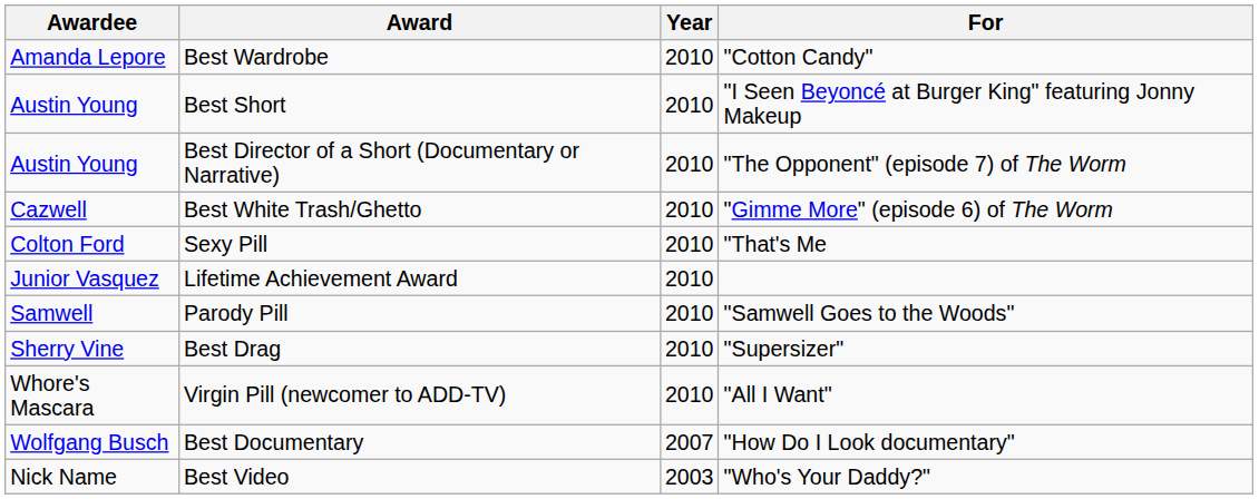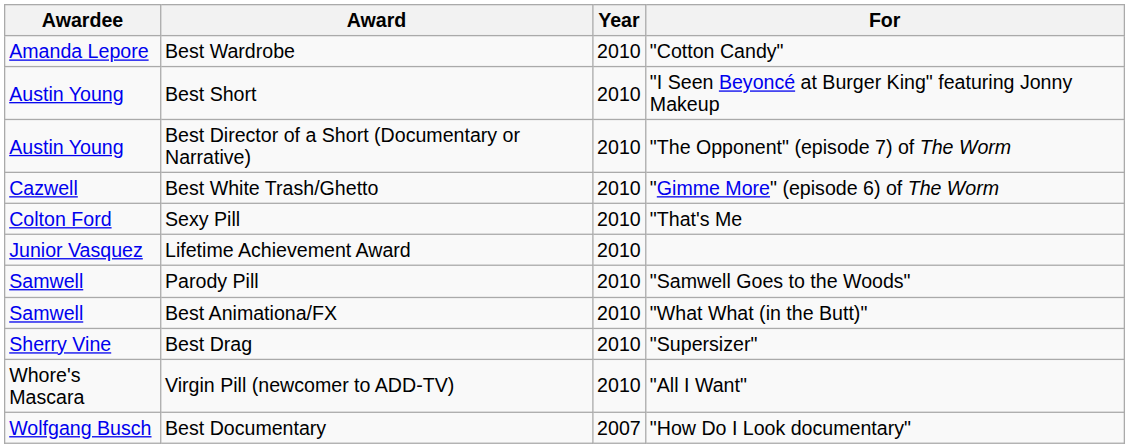 <table class="wikitable sortable" style="font-size: 95%">
 <tr>
 <th>Awardee</th>
 <th>Award</th>
 <th>Year</th>
 <th>For</th>
 </tr>
 <tr>
 <td><a href='#'>Amanda Lepore</a></td>
 <td>Best Wardrobe</td>
 <td>2010</td>
 <td>"Cotton Candy"</td>
 </tr>
 <tr>
 <td><a href='#'>Austin Young</a></td>
 <td>Best Short</td>
 <td>2010</td>
 <td>"I Seen <a href='#'>Beyoncé</a> at Burger King" featuring Jonny Makeup</td>
 </tr>
 <tr>
 <td><a href='#'>Austin Young</a></td>
 <td>Best Director of a Short (Documentary or Narrative)</td>
 <td>2010</td>
 <td>"The Opponent" (episode 7) of <em>The Worm</em></td>
 </tr>
 <tr>
 <td><a href='#'>Cazwell</a></td>
 <td>Best White Trash/Ghetto</td>
 <td>2010</td>
 <td>"<a href='#'>Gimme More</a>" (episode 6) of <em>The Worm</em></td>
 </tr>
 <tr>
 <td><a href='#'>Colton Ford</a></td>
 <td>Sexy Pill</td>
 <td>2010</td>
 <td>"That's Me</td>
 </tr>
 <tr>
 <td><a href='#'>Junior Vasquez</a></td>
 <td>Lifetime Achievement Award</td>
 <td>2010</td>
 <td></td>
 </tr>
 <tr>
 <td><a href='#'>Samwell</a></td>
 <td>Parody Pill</td>
 <td>2010</td>
 <td>"Samwell Goes to the Woods"</td>
 </tr>
 <tr>
+<td><a href='#'>Samwell</a></td>
+<td>Best Animationa/FX</td>
+<td>2010</td>
+<td>"What What (in the Butt)"</td>
+</tr>
+<tr>
 <td><a href='#'>Sherry Vine</a></td>
 <td>Best Drag</td>
 <td>2010</td>
 <td>"Supersizer"</td>
 </tr>
 <tr>
 <td>Whore's Mascara</td>
 <td>Virgin Pill (newcomer to ADD-TV)</td>
 <td>2010</td>
 <td>"All I Want"</td>
 </tr>
 <tr>
 <td><a href='#'>Wolfgang Busch</a></td>
 <td>Best Documentary</td>
 <td>2007</td>
 <td>"How Do I Look documentary"</td>
 </tr>
-<tr>
-<td>Nick Name</td>
-<td>Best Video</td>
-<td>2003</td>
-<td>"Who's Your Daddy?"</td>
-</tr>
 </table>
